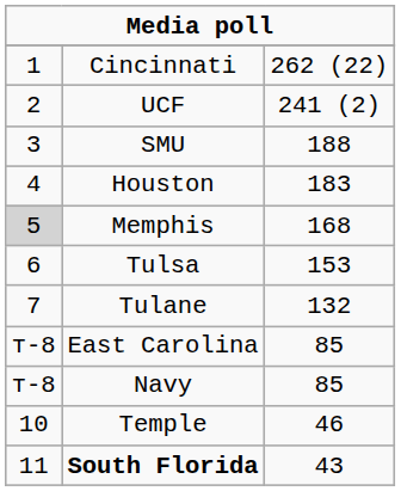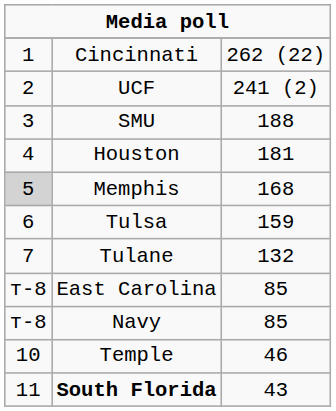 <table class="wikitable">
 <tr align="center">
 <td align="center" Colspan="3"><strong>Media poll</strong></td>
 </tr>
 <tr align="center">
 </tr>
 <tr align="center">
 <td>1</td>
 <td>Cincinnati</td>
 <td>262 (22)</td>
 </tr>
 <tr align="center">
 <td>2</td>
 <td>UCF</td>
 <td>241 (2)</td>
 </tr>
 <tr align="center">
 <td>3</td>
 <td>SMU</td>
 <td>188</td>
 </tr>
 <tr align="center">
 <td>4</td>
 <td>Houston</td>
-<td>183</td>
+<td>181</td>
 </tr>
 <tr align="center">
 <td style="background: lightgrey;">5</td>
 <td>Memphis</td>
 <td>168</td>
 </tr>
 <tr align="center">
 <td>6</td>
 <td>Tulsa</td>
-<td>153</td>
+<td>159</td>
 </tr>
 <tr align="center">
 <td>7</td>
 <td>Tulane</td>
 <td>132</td>
 </tr>
 <tr align="center">
 <td>т-8</td>
 <td>East Carolina</td>
 <td>85</td>
 </tr>
 <tr align="center">
 <td>т-8</td>
 <td>Navy</td>
 <td>85</td>
 </tr>
 <tr align="center">
 <td>10</td>
 <td>Temple</td>
 <td>46</td>
 </tr>
 <tr align="center">
 <td>11</td>
 <td><strong>South Florida</strong></td>
 <td>43</td>
 </tr>
 </table>
